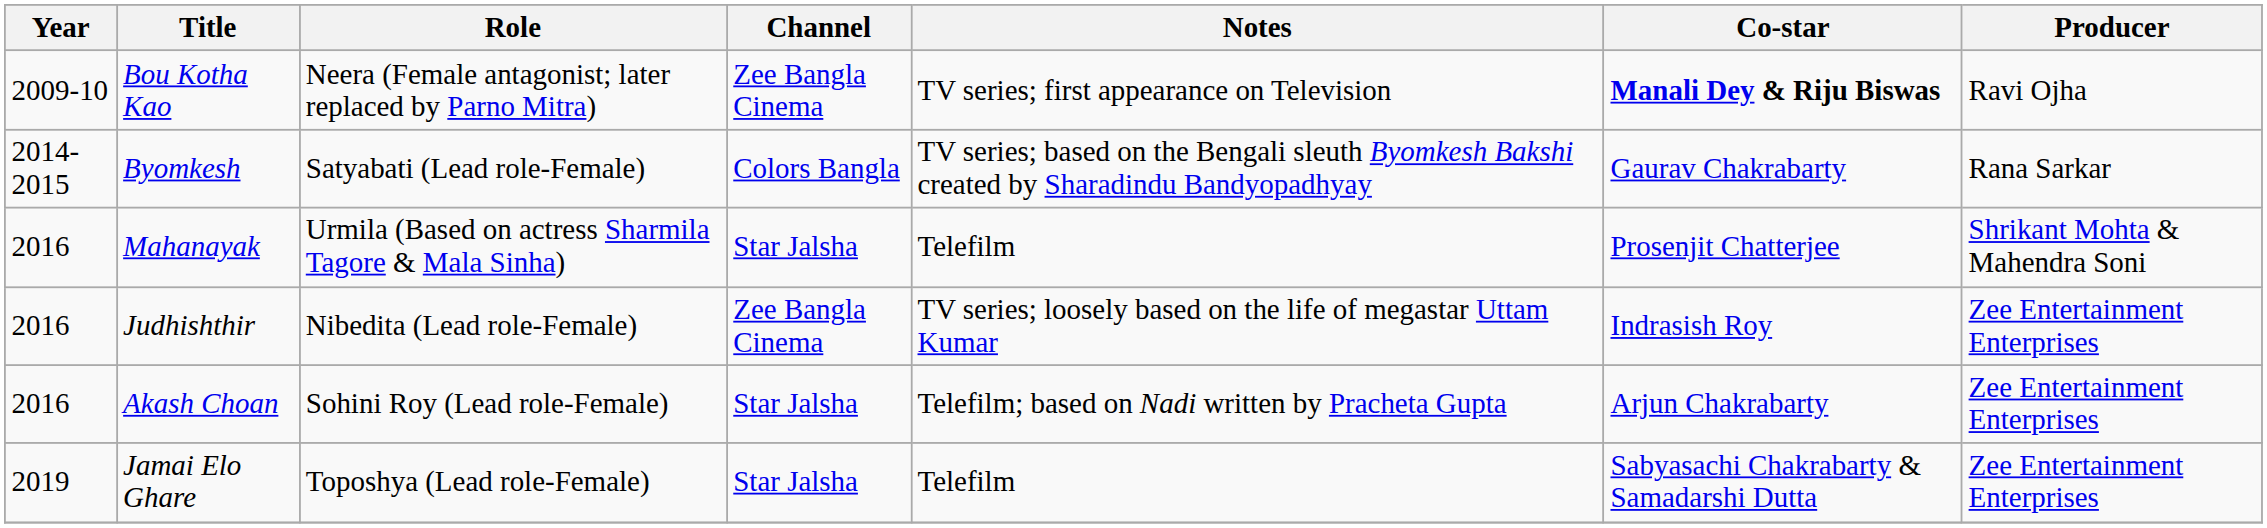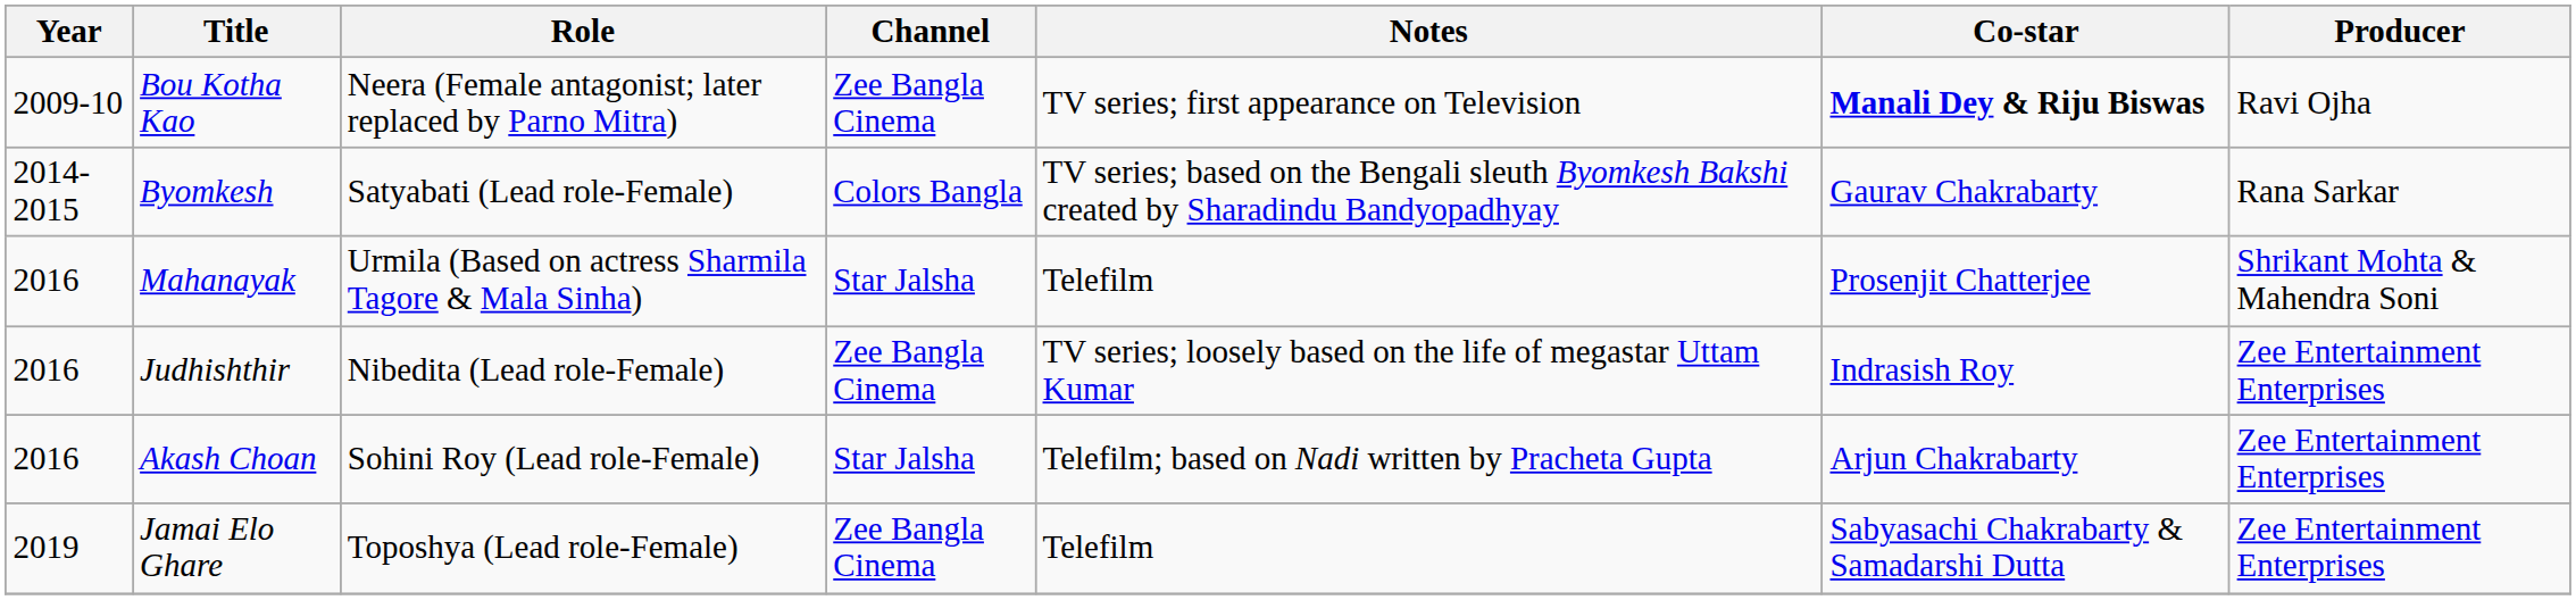 <table class="wikitable sortable">
 <tr>
 <th>Year</th>
 <th>Title</th>
 <th>Role</th>
 <th>Channel</th>
 <th>Notes</th>
 <th>Co-star</th>
 <th>Producer</th>
 </tr>
 <tr>
 <td>2009-10</td>
 <td><em><a href='#'>Bou Kotha Kao</a></em></td>
 <td>Neera (Female antagonist; later replaced by <a href='#'>Parno Mitra</a>)</td>
 <td><a href='#'>Zee Bangla Cinema</a></td>
 <td>TV series; first appearance on Television</td>
 <td><strong><a href='#'>Manali Dey</a> & Riju Biswas</strong></td>
 <td>Ravi Ojha</td>
 </tr>
 <tr>
 <td>2014-2015</td>
 <td><em><a href='#'>Byomkesh</a></em></td>
 <td>Satyabati (Lead role-Female)</td>
 <td><a href='#'>Colors Bangla</a></td>
 <td>TV series; based on the Bengali sleuth <em><a href='#'>Byomkesh Bakshi</a></em> created by <a href='#'>Sharadindu Bandyopadhyay</a></td>
 <td><a href='#'>Gaurav Chakrabarty</a></td>
 <td>Rana Sarkar</td>
 </tr>
 <tr>
 <td>2016</td>
 <td><em><a href='#'>Mahanayak</a></em></td>
 <td>Urmila (Based on actress <a href='#'>Sharmila Tagore</a> & <a href='#'>Mala Sinha</a>)</td>
 <td><a href='#'>Star Jalsha</a></td>
 <td>Telefilm</td>
 <td><a href='#'>Prosenjit Chatterjee</a></td>
 <td><a href='#'>Shrikant Mohta</a> & Mahendra Soni</td>
 </tr>
 <tr>
 <td>2016</td>
 <td><em>Judhishthir</em></td>
 <td>Nibedita (Lead role-Female)</td>
 <td><a href='#'>Zee Bangla Cinema</a></td>
 <td>TV series; loosely based on the life of megastar <a href='#'>Uttam Kumar</a></td>
 <td><a href='#'>Indrasish Roy</a></td>
 <td><a href='#'>Zee Entertainment Enterprises</a></td>
 </tr>
 <tr>
 <td>2016</td>
 <td><em><a href='#'>Akash Choan</a></em></td>
 <td>Sohini Roy (Lead role-Female)</td>
 <td><a href='#'>Star Jalsha</a></td>
 <td>Telefilm; based on <em>Nadi</em> written by <a href='#'>Pracheta Gupta</a></td>
 <td><a href='#'>Arjun Chakrabarty</a></td>
 <td><a href='#'>Zee Entertainment Enterprises</a></td>
 </tr>
 <tr>
 <td>2019</td>
 <td><em>Jamai Elo Ghare</em></td>
 <td>Toposhya (Lead role-Female)</td>
-<td><a href='#'>Star Jalsha</a></td>
+<td><a href='#'>Zee Bangla Cinema</a></td>
 <td>Telefilm</td>
 <td><a href='#'>Sabyasachi Chakrabarty</a> & <a href='#'>Samadarshi Dutta</a></td>
 <td><a href='#'>Zee Entertainment Enterprises</a></td>
 </tr>
 <tr>
 </tr>
 </table>
